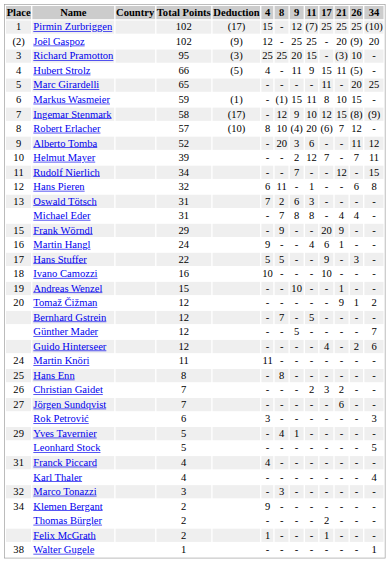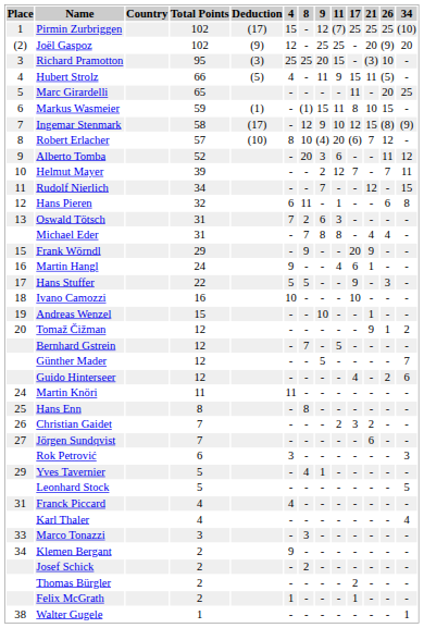 <table border="0" style="border: 1px solid #999; background-color:#FFFFFF; text-align:center">
 <tr align="center" bgcolor="#CCCCCC">
 <th>Place</th>
 <th>Name</th>
 <th>Country</th>
 <th>Total Points</th>
 <th>Deduction</th>
 <th>4</th>
 <th>8</th>
 <th>9</th>
 <th>11</th>
 <th>17</th>
 <th>21</th>
 <th>26</th>
 <th>34</th>
 </tr>
 <tr bgcolor="#EFEFEF">
 <td>1</td>
 <td align="left"><a href='#'>Pirmin Zurbriggen</a></td>
 <td align="left"></td>
 <td>102</td>
 <td>(17)</td>
 <td>15</td>
 <td>-</td>
 <td>12</td>
 <td>(7)</td>
 <td>25</td>
 <td>25</td>
 <td>25</td>
 <td>(10)</td>
 </tr>
 <tr>
 <td>(2)</td>
 <td align="left"><a href='#'>Joël Gaspoz</a></td>
 <td align="left"></td>
 <td>102</td>
 <td>(9)</td>
 <td>12</td>
 <td>-</td>
 <td>25</td>
 <td>25</td>
 <td>-</td>
 <td>20</td>
 <td>(9)</td>
 <td>20</td>
 </tr>
 <tr bgcolor="#EFEFEF">
 <td>3</td>
 <td align="left"><a href='#'>Richard Pramotton</a></td>
 <td align="left"></td>
 <td>95</td>
 <td>(3)</td>
 <td>25</td>
 <td>25</td>
 <td>20</td>
 <td>15</td>
 <td>-</td>
 <td>(3)</td>
 <td>10</td>
 <td>-</td>
 </tr>
 <tr>
 <td>4</td>
 <td align="left"><a href='#'>Hubert Strolz</a></td>
 <td align="left"></td>
 <td>66</td>
 <td>(5)</td>
 <td>4</td>
 <td>-</td>
 <td>11</td>
 <td>9</td>
 <td>15</td>
 <td>11</td>
 <td>(5)</td>
 <td>-</td>
 </tr>
 <tr bgcolor="#EFEFEF">
 <td>5</td>
 <td align="left"><a href='#'>Marc Girardelli</a></td>
 <td align="left"></td>
 <td>65</td>
 <td></td>
 <td>-</td>
 <td>-</td>
 <td>-</td>
 <td>-</td>
 <td>11</td>
 <td>-</td>
 <td>20</td>
 <td>25</td>
 </tr>
 <tr>
 <td>6</td>
 <td align="left"><a href='#'>Markus Wasmeier</a></td>
 <td align="left"></td>
 <td>59</td>
 <td>(1)</td>
 <td>-</td>
 <td>(1)</td>
 <td>15</td>
 <td>11</td>
 <td>8</td>
 <td>10</td>
 <td>15</td>
 <td>-</td>
 </tr>
 <tr bgcolor="#EFEFEF">
 <td>7</td>
 <td align="left"><a href='#'>Ingemar Stenmark</a></td>
 <td align="left"></td>
 <td>58</td>
 <td>(17)</td>
 <td>-</td>
 <td>12</td>
 <td>9</td>
 <td>10</td>
 <td>12</td>
 <td>15</td>
 <td>(8)</td>
 <td>(9)</td>
 </tr>
 <tr>
 <td>8</td>
 <td align="left"><a href='#'>Robert Erlacher</a></td>
 <td align="left"></td>
 <td>57</td>
 <td>(10)</td>
 <td>8</td>
 <td>10</td>
 <td>(4)</td>
 <td>20</td>
 <td>(6)</td>
 <td>7</td>
 <td>12</td>
 <td>-</td>
 </tr>
 <tr bgcolor="#EFEFEF">
 <td>9</td>
 <td align="left"><a href='#'>Alberto Tomba</a></td>
 <td align="left"></td>
 <td>52</td>
 <td></td>
 <td>-</td>
 <td>20</td>
 <td>3</td>
 <td>6</td>
 <td>-</td>
 <td>-</td>
 <td>11</td>
 <td>12</td>
 </tr>
 <tr>
 <td>10</td>
 <td align="left"><a href='#'>Helmut Mayer</a></td>
 <td align="left"></td>
 <td>39</td>
 <td></td>
 <td>-</td>
 <td>-</td>
 <td>2</td>
 <td>12</td>
 <td>7</td>
 <td>-</td>
 <td>7</td>
 <td>11</td>
 </tr>
 <tr bgcolor="#EFEFEF">
 <td>11</td>
 <td align="left"><a href='#'>Rudolf Nierlich</a></td>
 <td align="left"></td>
 <td>34</td>
 <td></td>
 <td>-</td>
 <td>-</td>
 <td>7</td>
 <td>-</td>
 <td>-</td>
 <td>12</td>
 <td>-</td>
 <td>15</td>
 </tr>
 <tr>
 <td>12</td>
 <td align="left"><a href='#'>Hans Pieren</a></td>
 <td align="left"></td>
 <td>32</td>
 <td></td>
 <td>6</td>
 <td>11</td>
 <td>-</td>
 <td>1</td>
 <td>-</td>
 <td>-</td>
 <td>6</td>
 <td>8</td>
 </tr>
 <tr bgcolor="#EFEFEF">
 <td>13</td>
 <td align="left"><a href='#'>Oswald Tötsch</a></td>
 <td align="left"></td>
 <td>31</td>
 <td></td>
 <td>7</td>
 <td>2</td>
 <td>6</td>
 <td>3</td>
 <td>-</td>
 <td>-</td>
 <td>-</td>
 <td>-</td>
 </tr>
 <tr>
 <td></td>
 <td align="left"><a href='#'>Michael Eder</a></td>
 <td align="left"></td>
 <td>31</td>
 <td></td>
 <td>-</td>
 <td>7</td>
 <td>8</td>
 <td>8</td>
 <td>-</td>
 <td>4</td>
 <td>4</td>
 <td>-</td>
 </tr>
 <tr bgcolor="#EFEFEF">
 <td>15</td>
 <td align="left"><a href='#'>Frank Wörndl</a></td>
 <td align="left"></td>
 <td>29</td>
 <td></td>
 <td>-</td>
 <td>9</td>
 <td>-</td>
 <td>-</td>
 <td>20</td>
 <td>9</td>
 <td>-</td>
 <td>-</td>
 </tr>
 <tr>
 <td>16</td>
 <td align="left"><a href='#'>Martin Hangl</a></td>
 <td align="left"></td>
 <td>24</td>
 <td></td>
 <td>9</td>
 <td>-</td>
 <td>-</td>
 <td>4</td>
 <td>6</td>
 <td>1</td>
 <td>-</td>
 <td>-</td>
 </tr>
 <tr bgcolor="#EFEFEF">
 <td>17</td>
 <td align="left"><a href='#'>Hans Stuffer</a></td>
 <td align="left"></td>
 <td>22</td>
 <td></td>
 <td>5</td>
 <td>5</td>
 <td>-</td>
 <td>-</td>
 <td>9</td>
 <td>-</td>
 <td>3</td>
 <td>-</td>
 </tr>
 <tr>
 <td>18</td>
 <td align="left"><a href='#'>Ivano Camozzi</a></td>
 <td align="left"></td>
 <td>16</td>
 <td></td>
 <td>10</td>
 <td>-</td>
 <td>-</td>
 <td>-</td>
 <td>10</td>
 <td>-</td>
 <td>-</td>
 <td>-</td>
 </tr>
 <tr bgcolor="#EFEFEF">
 <td>19</td>
 <td align="left"><a href='#'>Andreas Wenzel</a></td>
 <td align="left"></td>
 <td>15</td>
 <td></td>
 <td>-</td>
 <td>-</td>
 <td>10</td>
 <td>-</td>
 <td>-</td>
 <td>1</td>
 <td>-</td>
 <td>-</td>
 </tr>
 <tr>
 <td>20</td>
 <td align="left"><a href='#'>Tomaž Čižman</a></td>
 <td align="left"></td>
 <td>12</td>
 <td></td>
 <td>-</td>
 <td>-</td>
 <td>-</td>
 <td>-</td>
 <td>-</td>
 <td>9</td>
 <td>1</td>
 <td>2</td>
 </tr>
 <tr bgcolor="#EFEFEF">
 <td></td>
 <td align="left"><a href='#'>Bernhard Gstrein</a></td>
 <td align="left"></td>
 <td>12</td>
 <td></td>
 <td>-</td>
 <td>7</td>
 <td>-</td>
 <td>5</td>
 <td>-</td>
 <td>-</td>
 <td>-</td>
 <td>-</td>
 </tr>
 <tr>
 <td></td>
 <td align="left"><a href='#'>Günther Mader</a></td>
 <td align="left"></td>
 <td>12</td>
 <td></td>
 <td>-</td>
 <td>-</td>
 <td>5</td>
 <td>-</td>
 <td>-</td>
 <td>-</td>
 <td>-</td>
 <td>7</td>
 </tr>
 <tr bgcolor="#EFEFEF">
 <td></td>
 <td align="left"><a href='#'>Guido Hinterseer</a></td>
 <td align="left"></td>
 <td>12</td>
 <td></td>
 <td>-</td>
 <td>-</td>
 <td>-</td>
 <td>-</td>
 <td>4</td>
 <td>-</td>
 <td>2</td>
 <td>6</td>
 </tr>
 <tr>
 <td>24</td>
 <td align="left"><a href='#'>Martin Knöri</a></td>
 <td align="left"></td>
 <td>11</td>
 <td></td>
 <td>11</td>
 <td>-</td>
 <td>-</td>
 <td>-</td>
 <td>-</td>
 <td>-</td>
 <td>-</td>
 <td>-</td>
 </tr>
 <tr bgcolor="#EFEFEF">
 <td>25</td>
 <td align="left"><a href='#'>Hans Enn</a></td>
 <td align="left"></td>
 <td>8</td>
 <td></td>
 <td>-</td>
 <td>8</td>
 <td>-</td>
 <td>-</td>
 <td>-</td>
 <td>-</td>
 <td>-</td>
 <td>-</td>
 </tr>
 <tr>
 <td>26</td>
 <td align="left"><a href='#'>Christian Gaidet</a></td>
 <td align="left"></td>
 <td>7</td>
 <td></td>
 <td>-</td>
 <td>-</td>
 <td>-</td>
 <td>2</td>
 <td>3</td>
 <td>2</td>
 <td>-</td>
 <td>-</td>
 </tr>
 <tr bgcolor="#EFEFEF">
 <td>27</td>
 <td align="left"><a href='#'>Jörgen Sundqvist</a></td>
 <td align="left"></td>
 <td>7</td>
 <td></td>
 <td>-</td>
 <td>-</td>
 <td>-</td>
 <td>-</td>
 <td>-</td>
 <td>6</td>
 <td>-</td>
 <td>-</td>
 </tr>
 <tr>
 <td></td>
 <td align="left"><a href='#'>Rok Petrović</a></td>
 <td align="left"></td>
 <td>6</td>
 <td></td>
 <td>3</td>
 <td>-</td>
 <td>-</td>
 <td>-</td>
 <td>-</td>
 <td>-</td>
 <td>-</td>
 <td>3</td>
 </tr>
 <tr bgcolor="#EFEFEF">
 <td>29</td>
 <td align="left"><a href='#'>Yves Tavernier</a></td>
 <td align="left"></td>
 <td>5</td>
 <td></td>
 <td>-</td>
 <td>4</td>
 <td>1</td>
 <td>-</td>
 <td>-</td>
 <td>-</td>
 <td>-</td>
 <td>-</td>
 </tr>
 <tr>
 <td></td>
 <td align="left"><a href='#'>Leonhard Stock</a></td>
 <td align="left"></td>
 <td>5</td>
 <td></td>
 <td>-</td>
 <td>-</td>
 <td>-</td>
 <td>-</td>
 <td>-</td>
 <td>-</td>
 <td>-</td>
 <td>5</td>
 </tr>
 <tr bgcolor="#EFEFEF">
 <td>31</td>
 <td align="left"><a href='#'>Franck Piccard</a></td>
 <td align="left"></td>
 <td>4</td>
 <td></td>
 <td>4</td>
 <td>-</td>
 <td>-</td>
 <td>-</td>
 <td>-</td>
 <td>-</td>
 <td>-</td>
 <td>-</td>
 </tr>
 <tr>
 <td></td>
 <td align="left"><a href='#'>Karl Thaler</a></td>
 <td align="left"></td>
 <td>4</td>
 <td></td>
 <td>-</td>
 <td>-</td>
 <td>-</td>
 <td>-</td>
 <td>-</td>
 <td>-</td>
 <td>-</td>
 <td>4</td>
 </tr>
 <tr bgcolor="#EFEFEF">
-<td>32</td>
+<td>33</td>
 <td align="left"><a href='#'>Marco Tonazzi</a></td>
 <td align="left"></td>
 <td>3</td>
 <td></td>
 <td>-</td>
 <td>3</td>
 <td>-</td>
 <td>-</td>
 <td>-</td>
 <td>-</td>
 <td>-</td>
 <td>-</td>
 </tr>
 <tr>
 <td>34</td>
 <td align="left"><a href='#'>Klemen Bergant</a></td>
 <td align="left"></td>
 <td>2</td>
 <td></td>
 <td>9</td>
 <td>-</td>
+<td>-</td>
+<td>-</td>
+<td>-</td>
+<td>-</td>
+<td>-</td>
+<td>-</td>
+</tr>
+<tr bgcolor="#EFEFEF">
+<td></td>
+<td align="left"><a href='#'>Josef Schick</a></td>
+<td align="left"></td>
+<td>2</td>
+<td></td>
+<td>-</td>
+<td>2</td>
 <td>-</td>
 <td>-</td>
 <td>-</td>
 <td>-</td>
 <td>-</td>
 <td>-</td>
 </tr>
 <tr>
 <td></td>
 <td align="left"><a href='#'>Thomas Bürgler</a></td>
 <td align="left"></td>
 <td>2</td>
 <td></td>
 <td>-</td>
 <td>-</td>
 <td>-</td>
 <td>-</td>
 <td>2</td>
 <td>-</td>
 <td>-</td>
 <td>-</td>
 </tr>
 <tr bgcolor="#EFEFEF">
 <td></td>
 <td align="left"><a href='#'>Felix McGrath</a></td>
 <td align="left"></td>
 <td>2</td>
 <td></td>
 <td>1</td>
 <td>-</td>
 <td>-</td>
 <td>-</td>
 <td>1</td>
 <td>-</td>
 <td>-</td>
 <td>-</td>
 </tr>
 <tr>
 <td>38</td>
 <td align="left"><a href='#'>Walter Gugele</a></td>
 <td align="left"></td>
 <td>1</td>
 <td></td>
 <td>-</td>
 <td>-</td>
 <td>-</td>
 <td>-</td>
 <td>-</td>
 <td>-</td>
 <td>-</td>
 <td>1</td>
 </tr>
 </table>
